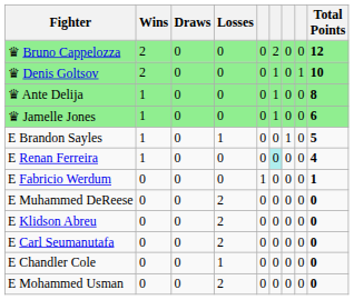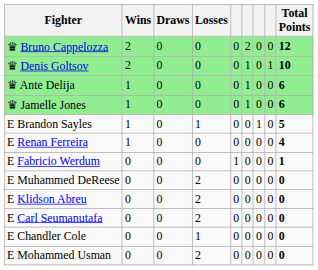 <table class="wikitable sortable">
 <tr>
 <th>Fighter</th>
 <th>Wins</th>
 <th>Draws</th>
 <th>Losses</th>
 <th></th>
 <th></th>
 <th></th>
 <th></th>
 <th>Total<br>Points</th>
 </tr>
 <tr style="background:#90EE90;">
 <td>♛  <a href='#'>Bruno Cappelozza</a></td>
 <td>2</td>
 <td>0</td>
 <td>0</td>
 <td>0</td>
 <td>2</td>
 <td>0</td>
 <td>0</td>
 <td><strong>12</strong></td>
 </tr>
 <tr style="background:#90EE90;">
 <td>♛  <a href='#'>Denis Goltsov</a></td>
 <td>2</td>
 <td>0</td>
 <td>0</td>
 <td>0</td>
 <td>1</td>
 <td>0</td>
 <td>1</td>
 <td><strong>10</strong></td>
 </tr>
 <tr style="background:#90EE90;">
 <td>♛  Ante Delija</td>
 <td>1</td>
 <td>0</td>
 <td>0</td>
 <td>0</td>
 <td>1</td>
 <td>0</td>
 <td>0</td>
-<td><strong>8</strong></td>
+<td><strong>6</strong></td>
 </tr>
 <tr style="background:#90EE90;">
 <td>♛  Jamelle Jones</td>
 <td>1</td>
 <td>0</td>
 <td>0</td>
 <td>0</td>
 <td>1</td>
 <td>0</td>
 <td>0</td>
 <td><strong>6</strong></td>
 </tr>
 <tr>
 <td>E  Brandon Sayles</td>
 <td>1</td>
 <td>0</td>
 <td>1</td>
 <td>0</td>
 <td>0</td>
 <td>1</td>
 <td>0</td>
 <td><strong>5</strong></td>
 </tr>
 <tr>
 <td>E  <a href='#'>Renan Ferreira</a></td>
 <td>1</td>
 <td>0</td>
 <td>0</td>
 <td>0</td>
-<td style="background: paleturquoise;">0</td>
+<td>0</td>
 <td>0</td>
 <td>0</td>
 <td><strong>4</strong></td>
 </tr>
 <tr>
 <td>E  <a href='#'>Fabricio Werdum</a></td>
 <td>0</td>
 <td>0</td>
 <td>0</td>
 <td>1</td>
 <td>0</td>
 <td>0</td>
 <td>0</td>
 <td><strong>1</strong></td>
 </tr>
 <tr>
 <td>E  Muhammed DeReese</td>
 <td>0</td>
 <td>0</td>
 <td>2</td>
 <td>0</td>
 <td>0</td>
 <td>0</td>
 <td>0</td>
 <td><strong>0</strong></td>
 </tr>
 <tr>
 <td>E  <a href='#'>Klidson Abreu</a></td>
 <td>0</td>
 <td>0</td>
 <td>2</td>
 <td>0</td>
 <td>0</td>
 <td>0</td>
 <td>0</td>
 <td><strong>0</strong></td>
 </tr>
 <tr>
 <td>E  <a href='#'>Carl Seumanutafa</a></td>
 <td>0</td>
 <td>0</td>
 <td>2</td>
 <td>0</td>
 <td>0</td>
 <td>0</td>
 <td>0</td>
 <td><strong>0</strong></td>
 </tr>
 <tr>
 <td>E  Chandler Cole</td>
 <td>0</td>
 <td>0</td>
 <td>1</td>
 <td>0</td>
 <td>0</td>
 <td>0</td>
 <td>0</td>
 <td><strong>0</strong></td>
 </tr>
 <tr>
 <td>E  Mohammed Usman</td>
 <td>0</td>
 <td>0</td>
 <td>2</td>
 <td>0</td>
 <td>0</td>
 <td>0</td>
 <td>0</td>
 <td><strong>0</strong></td>
 </tr>
 </table>
